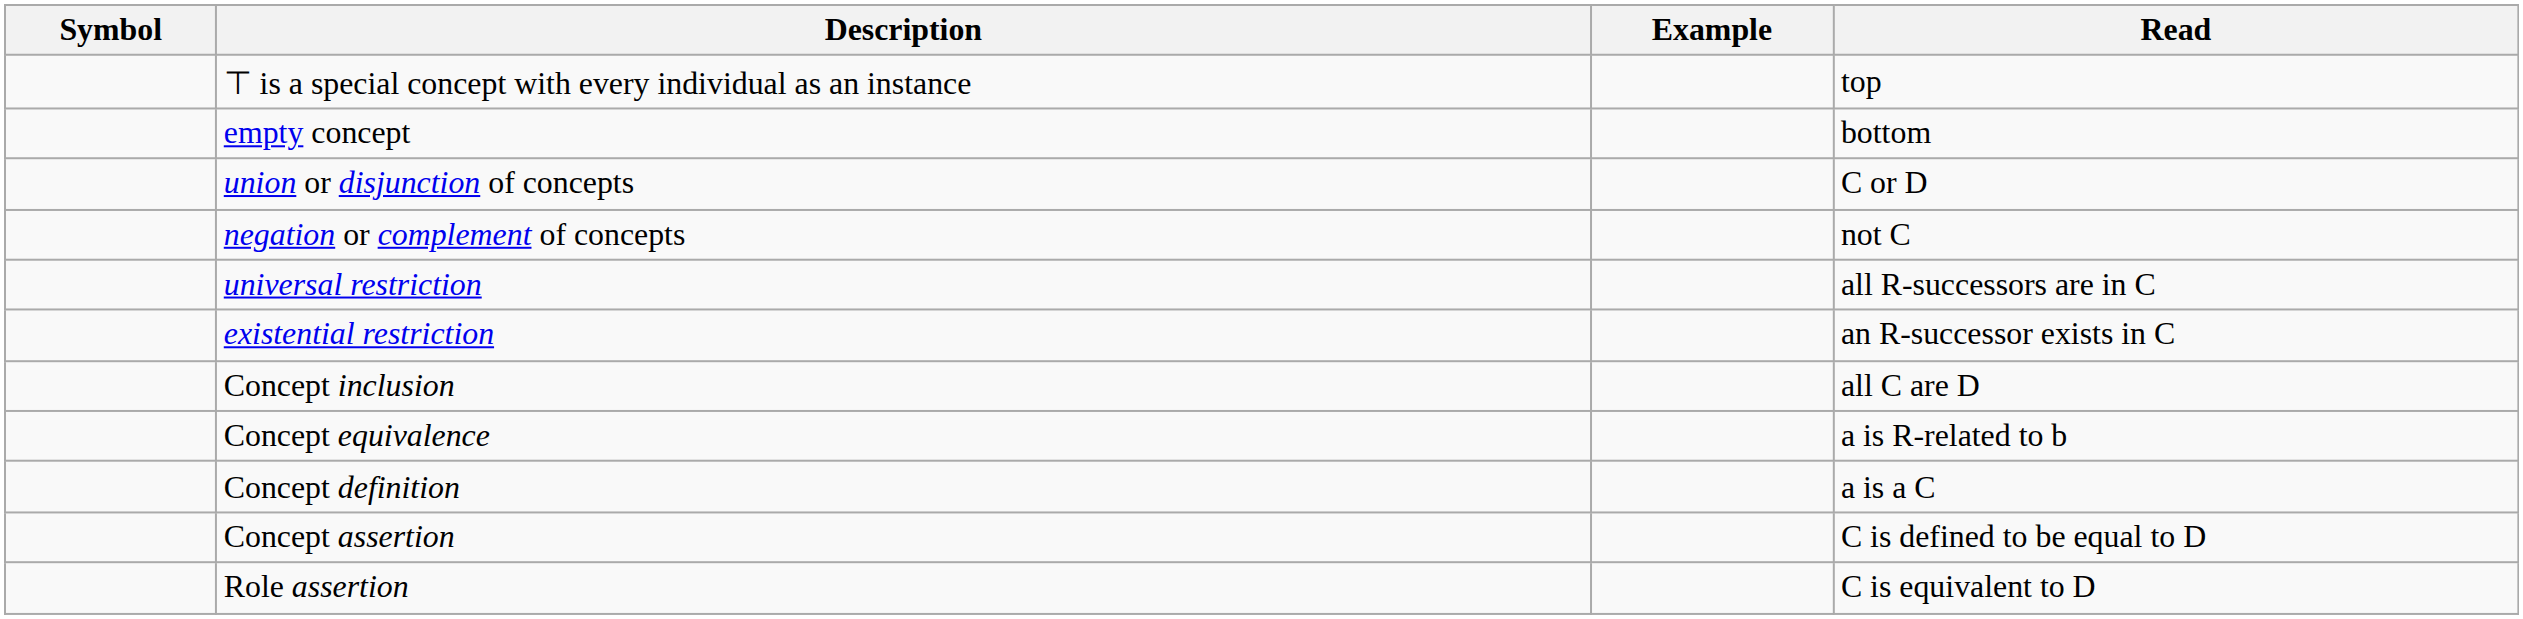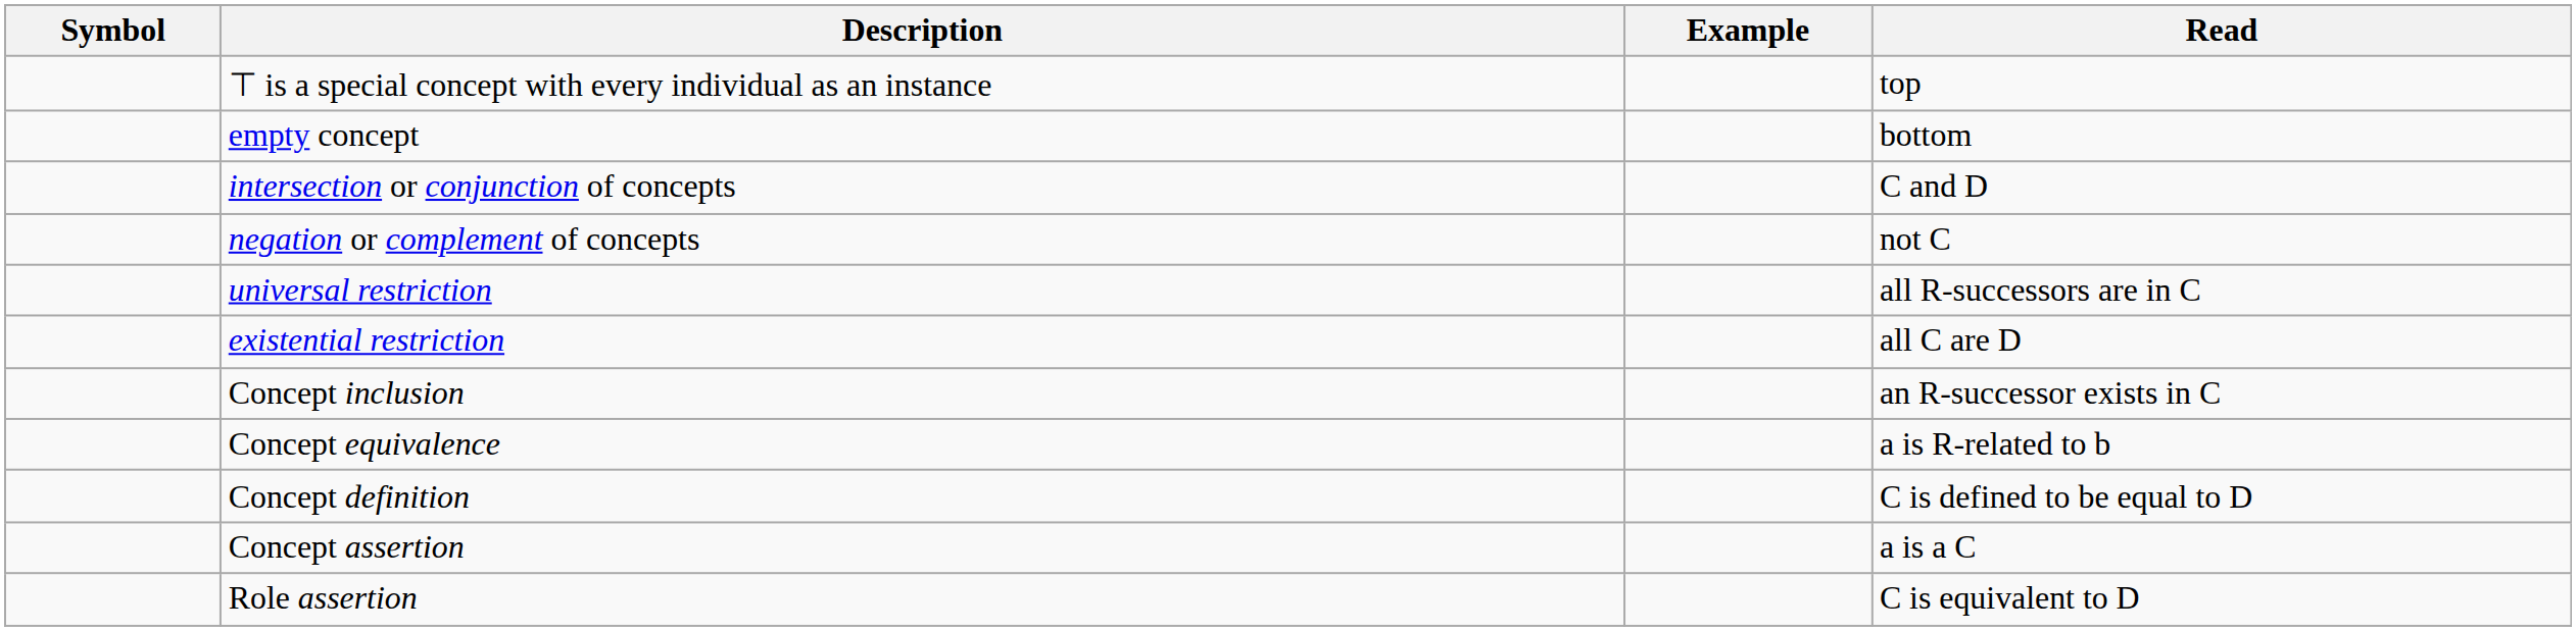 <table style="width:100%;"  class="wikitable sortable">
 <tr>
 <th>Symbol</th>
 <th>Description</th>
 <th>Example</th>
 <th>Read</th>
 </tr>
 <tr>
 <td></td>
 <td>⊤ is a special concept with every individual as an instance</td>
 <td></td>
 <td>top</td>
 </tr>
 <tr>
 <td></td>
 <td><a href='#'>empty</a> concept</td>
 <td></td>
 <td>bottom</td>
 </tr>
 <tr>
 <td></td>
-<td><em><a href='#'>union</a></em> or <em><a href='#'>disjunction</a></em> of concepts</td>
+<td><em><a href='#'>intersection</a></em> or <em><a href='#'>conjunction</a></em> of concepts</td>
 <td></td>
-<td>C or D</td>
+<td>C and D</td>
 </tr>
 <tr>
 <td></td>
 <td><em><a href='#'>negation</a></em> or <em><a href='#'>complement</a></em> of concepts</td>
 <td></td>
 <td>not C</td>
 </tr>
 <tr>
 <td></td>
 <td><em><a href='#'>universal restriction</a></em></td>
 <td></td>
 <td>all R-successors are in C</td>
 </tr>
 <tr>
 <td></td>
 <td><em><a href='#'>existential restriction</a></em></td>
 <td></td>
-<td>an R-successor exists in C</td>
+<td>all C are D</td>
 </tr>
 <tr>
 <td></td>
 <td>Concept <em>inclusion</em></td>
 <td></td>
-<td>all C are D</td>
+<td>an R-successor exists in C</td>
 </tr>
 <tr>
 <td></td>
 <td>Concept <em>equivalence</em></td>
 <td></td>
 <td>a is R-related to b</td>
 </tr>
 <tr>
 <td></td>
 <td>Concept <em>definition</em></td>
 <td></td>
-<td>a is a C</td>
+<td>C is defined to be equal to D</td>
 </tr>
 <tr>
 <td></td>
 <td>Concept <em>assertion</em></td>
 <td></td>
-<td>C is defined to be equal to D</td>
+<td>a is a C</td>
 </tr>
 <tr>
 <td></td>
 <td>Role <em>assertion</em></td>
 <td></td>
 <td>C is equivalent to D</td>
 </tr>
 </table>
